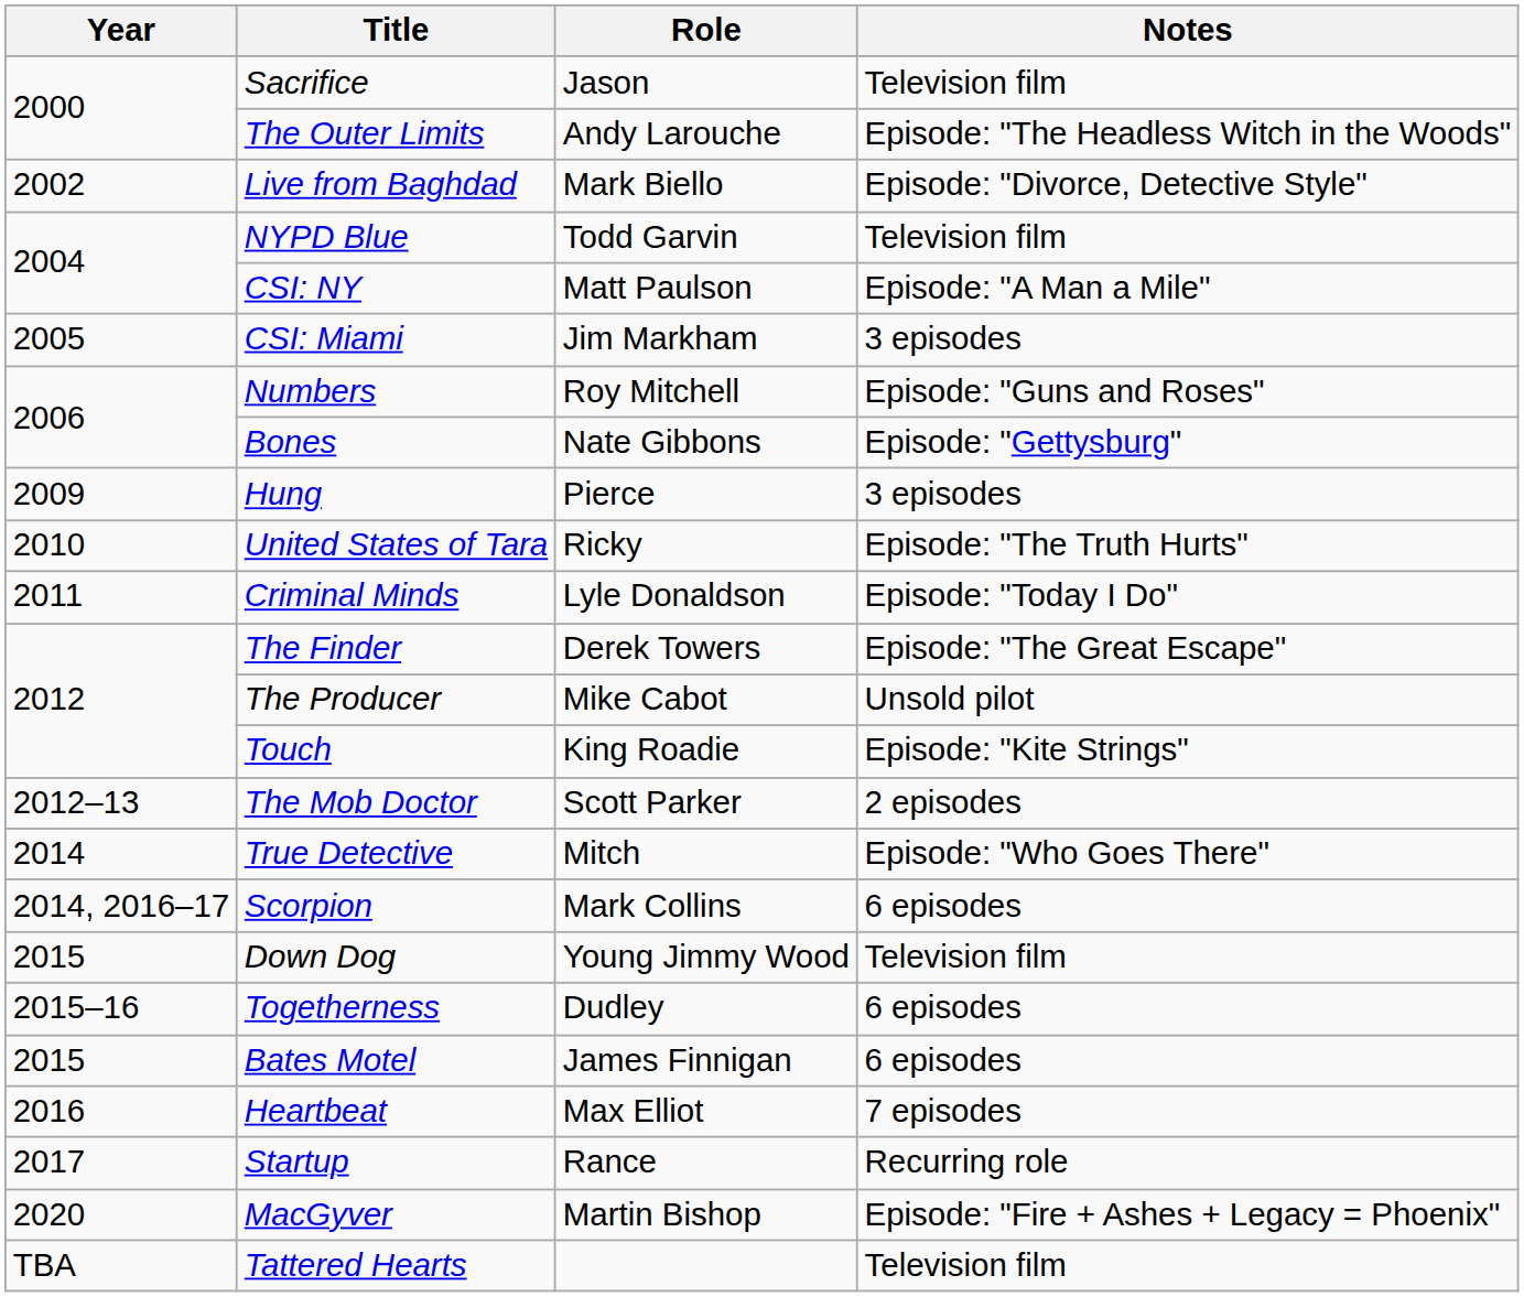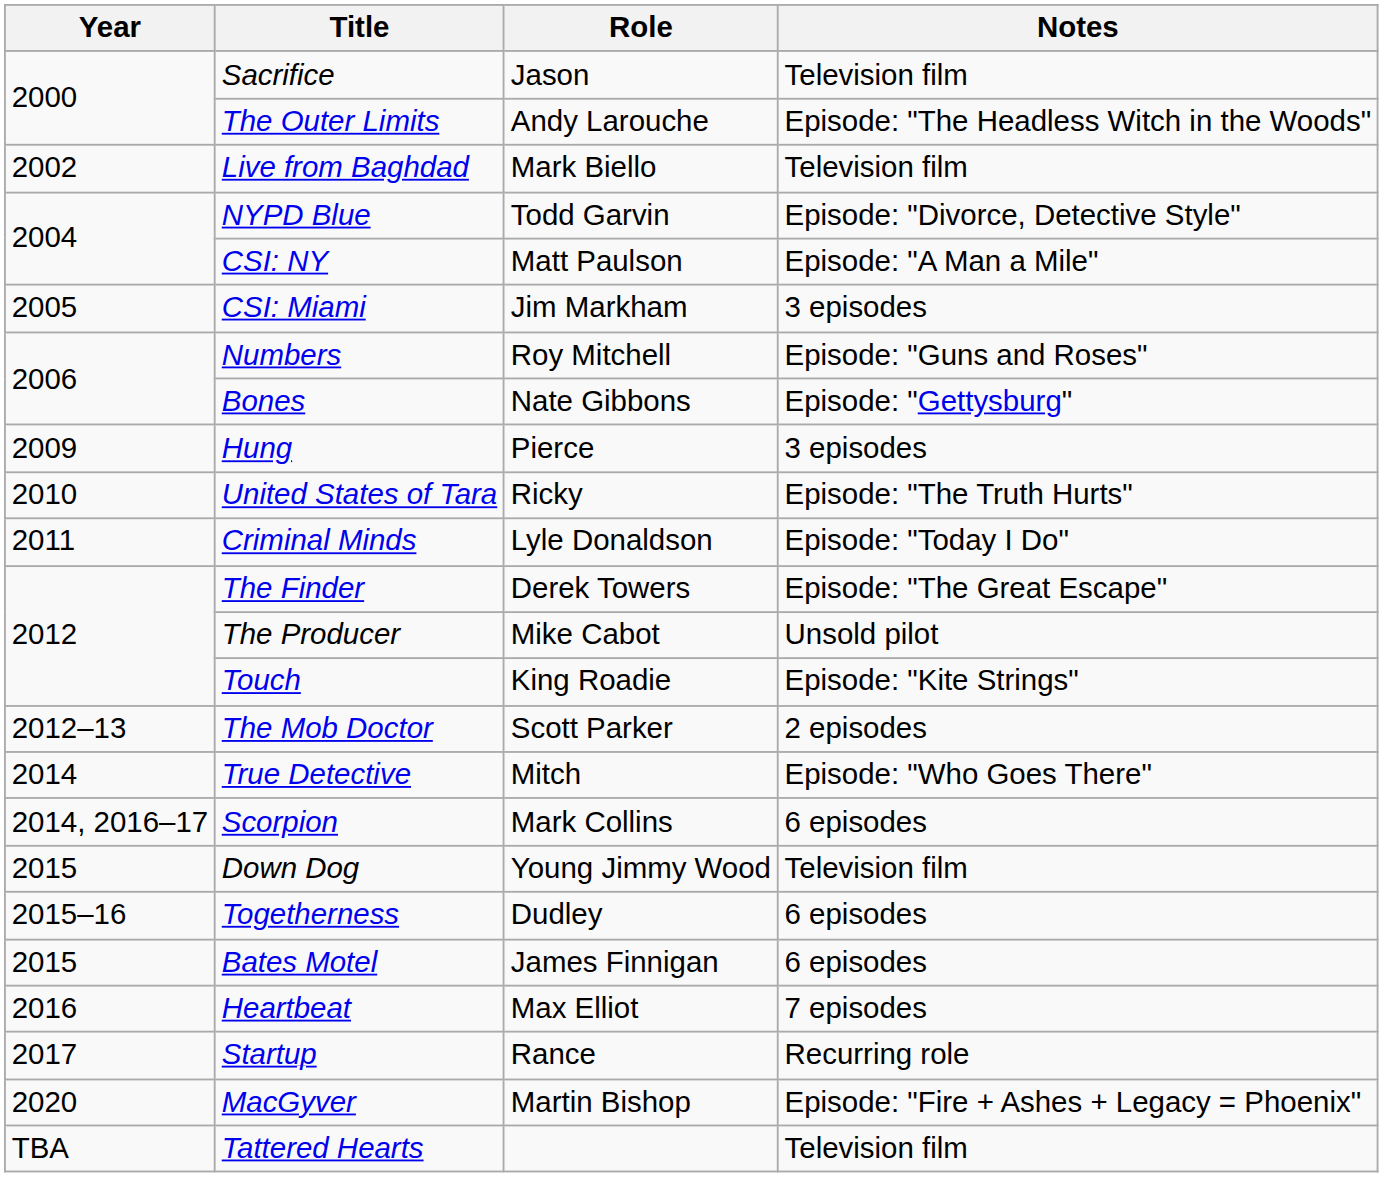 <table class="wikitable sortable">
 <tr>
 <th>Year</th>
 <th>Title</th>
 <th>Role</th>
 <th>Notes</th>
 </tr>
 <tr>
 <td rowspan="2">2000</td>
 <td><em>Sacrifice</em></td>
 <td>Jason</td>
 <td>Television film</td>
 </tr>
 <tr>
 <td><em><a href='#'>The Outer Limits</a></em></td>
 <td>Andy Larouche</td>
 <td>Episode: "The Headless Witch in the Woods"</td>
 </tr>
 <tr>
 <td>2002</td>
 <td><em><a href='#'>Live from Baghdad</a></em></td>
 <td>Mark Biello</td>
-<td>Episode: "Divorce, Detective Style"</td>
+<td>Television film</td>
 </tr>
 <tr>
 <td rowspan="2">2004</td>
 <td><em><a href='#'>NYPD Blue</a></em></td>
 <td>Todd Garvin</td>
-<td>Television film</td>
+<td>Episode: "Divorce, Detective Style"</td>
 </tr>
 <tr>
 <td><em><a href='#'>CSI: NY</a></em></td>
 <td>Matt Paulson</td>
 <td>Episode: "A Man a Mile"</td>
 </tr>
 <tr>
 <td>2005</td>
 <td><em><a href='#'>CSI: Miami</a></em></td>
 <td>Jim Markham</td>
 <td>3 episodes</td>
 </tr>
 <tr>
 <td rowspan="2">2006</td>
 <td><em><a href='#'>Numbers</a></em></td>
 <td>Roy Mitchell</td>
 <td>Episode: "Guns and Roses"</td>
 </tr>
 <tr>
 <td><em><a href='#'>Bones</a></em></td>
 <td>Nate Gibbons</td>
 <td>Episode: "<a href='#'>Gettysburg</a>"</td>
 </tr>
 <tr>
 <td>2009</td>
 <td><em><a href='#'>Hung</a></em></td>
 <td>Pierce</td>
 <td>3 episodes</td>
 </tr>
 <tr>
 <td>2010</td>
 <td><em><a href='#'>United States of Tara</a></em></td>
 <td>Ricky</td>
 <td>Episode: "The Truth Hurts"</td>
 </tr>
 <tr>
 <td>2011</td>
 <td><em><a href='#'>Criminal Minds</a></em></td>
 <td>Lyle Donaldson</td>
 <td>Episode: "Today I Do"</td>
 </tr>
 <tr>
 <td rowspan="3">2012</td>
 <td><em><a href='#'>The Finder</a></em></td>
 <td>Derek Towers</td>
 <td>Episode: "The Great Escape"</td>
 </tr>
 <tr>
 <td><em>The Producer</em></td>
 <td>Mike Cabot</td>
 <td>Unsold pilot</td>
 </tr>
 <tr>
 <td><em><a href='#'>Touch</a></em></td>
 <td>King Roadie</td>
 <td>Episode: "Kite Strings"</td>
 </tr>
 <tr>
 <td>2012–13</td>
 <td><em><a href='#'>The Mob Doctor</a></em></td>
 <td>Scott Parker</td>
 <td>2 episodes</td>
 </tr>
 <tr>
 <td>2014</td>
 <td><em><a href='#'>True Detective</a></em></td>
 <td>Mitch</td>
 <td>Episode: "Who Goes There"</td>
 </tr>
 <tr>
 <td>2014, 2016–17</td>
 <td><em><a href='#'>Scorpion</a></em></td>
 <td>Mark Collins</td>
 <td>6 episodes</td>
 </tr>
 <tr>
 <td>2015</td>
 <td><em>Down Dog</em></td>
 <td>Young Jimmy Wood</td>
 <td>Television film</td>
 </tr>
 <tr>
 <td>2015–16</td>
 <td><em><a href='#'>Togetherness</a></em></td>
 <td>Dudley</td>
 <td>6 episodes</td>
 </tr>
 <tr>
 <td>2015</td>
 <td><em><a href='#'>Bates Motel</a></em></td>
 <td>James Finnigan</td>
 <td>6 episodes</td>
 </tr>
 <tr>
 <td>2016</td>
 <td><em><a href='#'>Heartbeat</a></em></td>
 <td>Max Elliot</td>
 <td>7 episodes</td>
 </tr>
 <tr>
 <td>2017</td>
 <td><em><a href='#'>Startup</a></em></td>
 <td>Rance</td>
 <td>Recurring role</td>
 </tr>
 <tr>
 <td>2020</td>
 <td><em><a href='#'>MacGyver</a></em></td>
 <td>Martin Bishop</td>
 <td>Episode: "Fire + Ashes + Legacy = Phoenix"</td>
 </tr>
 <tr>
 <td>TBA</td>
 <td><em><a href='#'>Tattered Hearts</a></em></td>
 <td></td>
 <td>Television film</td>
 </tr>
 </table>
